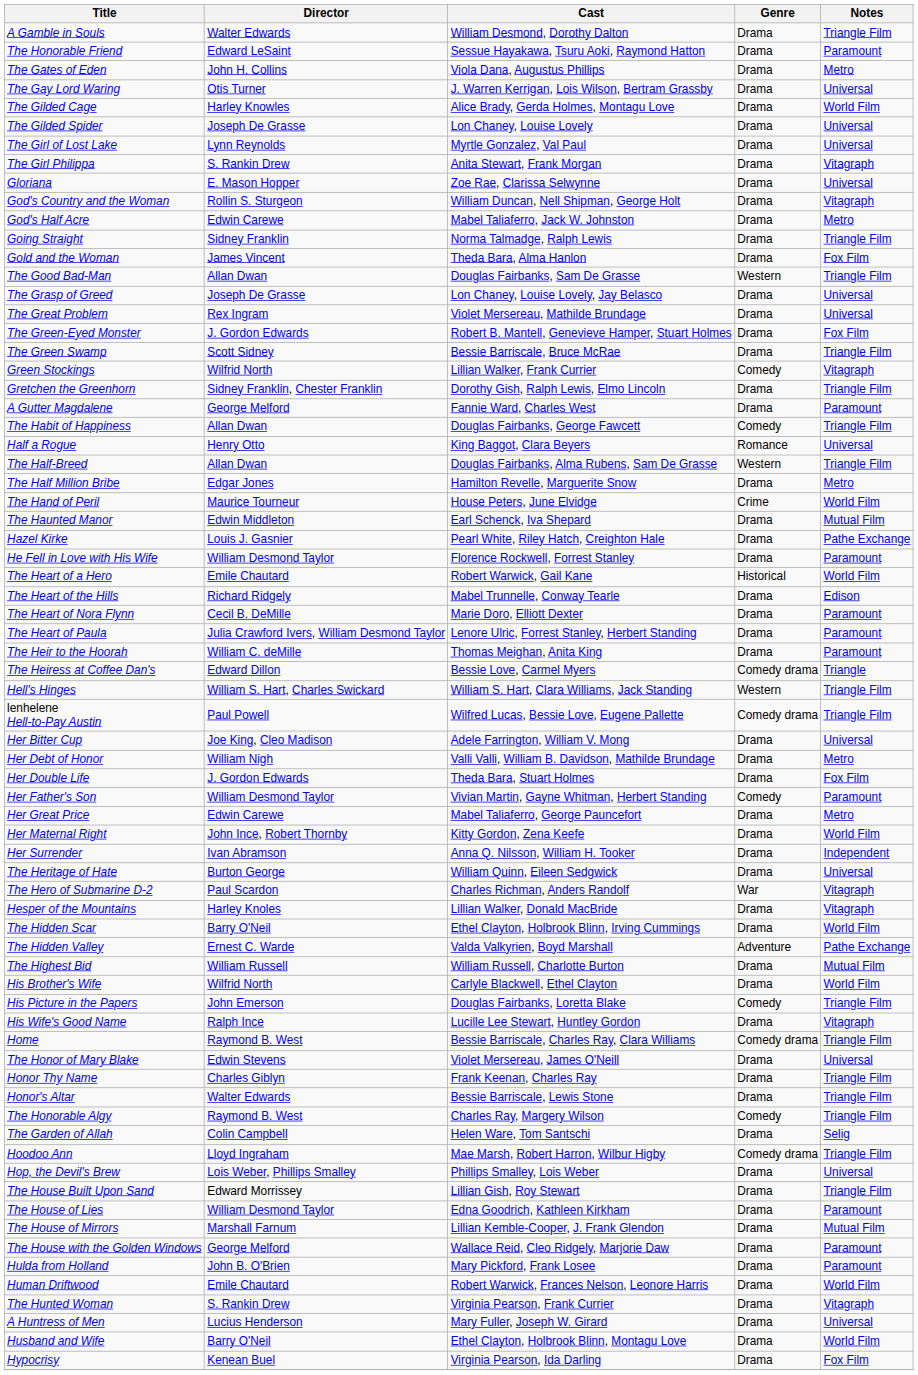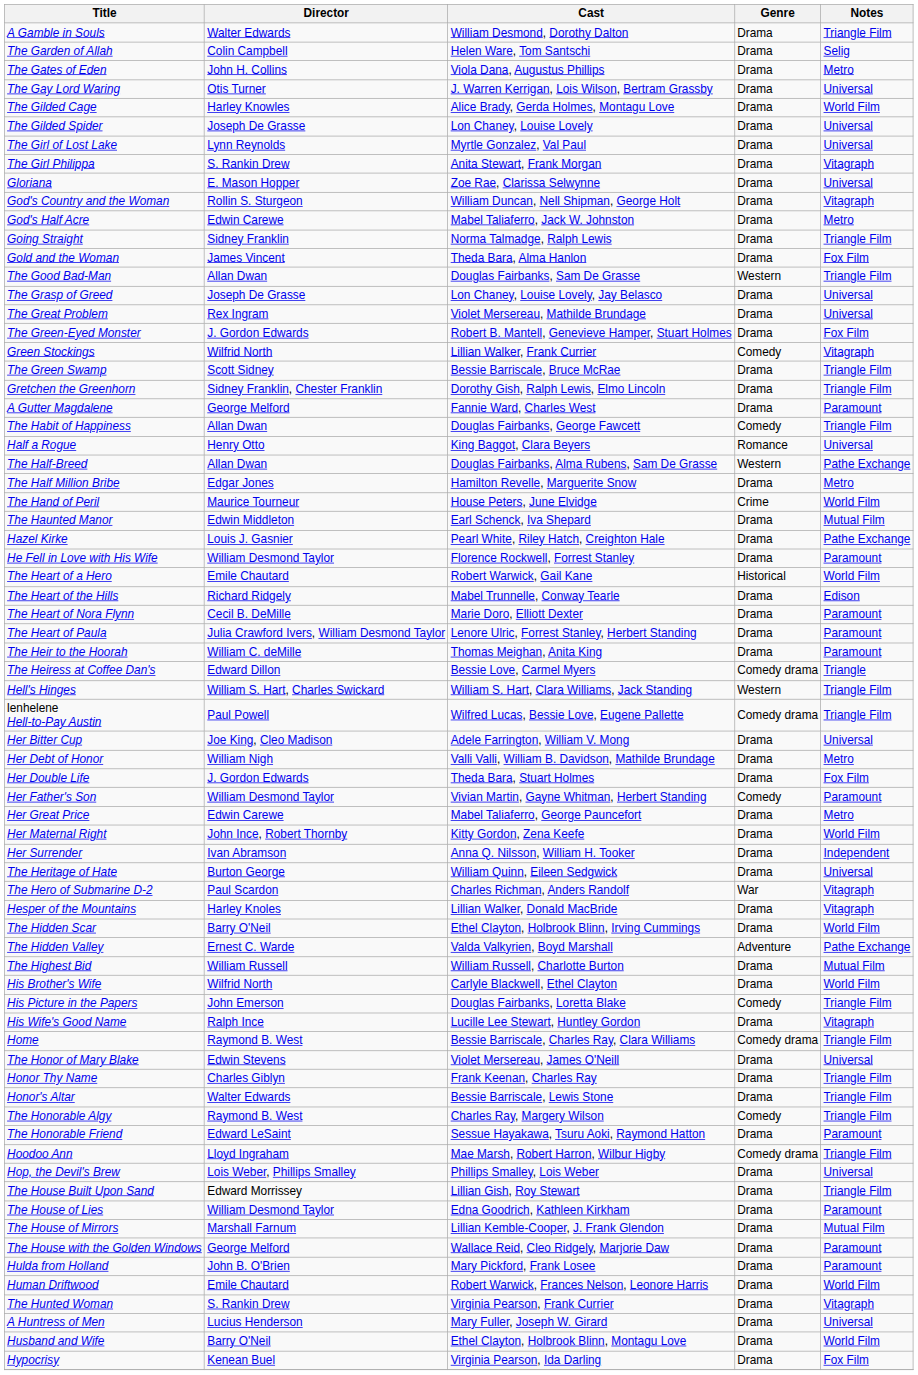 <table class="wikitable">
 <tr>
 <th>Title</th>
 <th>Director</th>
 <th>Cast</th>
 <th>Genre</th>
 <th>Notes</th>
 </tr>
 <tr>
 <td><em><a href='#'>A Gamble in Souls</a></em></td>
 <td><a href='#'>Walter Edwards</a></td>
 <td><a href='#'>William Desmond</a>, <a href='#'>Dorothy Dalton</a></td>
 <td>Drama</td>
 <td><a href='#'>Triangle Film</a></td>
 </tr>
 <tr>
-<td><em><a href='#'>The Honorable Friend</a></em></td>
-<td><a href='#'>Edward LeSaint</a></td>
-<td><a href='#'>Sessue Hayakawa</a>, <a href='#'>Tsuru Aoki</a>, <a href='#'>Raymond Hatton</a></td>
+<td><em><a href='#'>The Garden of Allah</a></em></td>
+<td><a href='#'>Colin Campbell</a></td>
+<td><a href='#'>Helen Ware</a>, <a href='#'>Tom Santschi</a></td>
 <td>Drama</td>
-<td><a href='#'>Paramount</a></td>
+<td><a href='#'>Selig</a></td>
 </tr>
 <tr>
 <td><em><a href='#'>The Gates of Eden</a></em></td>
 <td><a href='#'>John H. Collins</a></td>
 <td><a href='#'>Viola Dana</a>, <a href='#'>Augustus Phillips</a></td>
 <td>Drama</td>
 <td><a href='#'>Metro</a></td>
 </tr>
 <tr>
 <td><em><a href='#'>The Gay Lord Waring</a></em></td>
 <td><a href='#'>Otis Turner</a></td>
 <td><a href='#'>J. Warren Kerrigan</a>, <a href='#'>Lois Wilson</a>, <a href='#'>Bertram Grassby</a></td>
 <td>Drama</td>
 <td><a href='#'>Universal</a></td>
 </tr>
 <tr>
 <td><em><a href='#'>The Gilded Cage</a></em></td>
 <td><a href='#'>Harley Knowles</a></td>
 <td><a href='#'>Alice Brady</a>, <a href='#'>Gerda Holmes</a>, <a href='#'>Montagu Love</a></td>
 <td>Drama</td>
 <td><a href='#'>World Film</a></td>
 </tr>
 <tr>
 <td><em><a href='#'>The Gilded Spider</a></em></td>
 <td><a href='#'>Joseph De Grasse</a></td>
 <td><a href='#'>Lon Chaney</a>, <a href='#'>Louise Lovely</a></td>
 <td>Drama</td>
 <td><a href='#'>Universal</a></td>
 </tr>
 <tr>
 <td><em><a href='#'>The Girl of Lost Lake</a></em></td>
 <td><a href='#'>Lynn Reynolds</a></td>
 <td><a href='#'>Myrtle Gonzalez</a>, <a href='#'>Val Paul</a></td>
 <td>Drama</td>
 <td><a href='#'>Universal</a></td>
 </tr>
 <tr>
 <td><em><a href='#'>The Girl Philippa</a></em></td>
 <td><a href='#'>S. Rankin Drew</a></td>
 <td><a href='#'>Anita Stewart</a>, <a href='#'>Frank Morgan</a></td>
 <td>Drama</td>
 <td><a href='#'>Vitagraph</a></td>
 </tr>
 <tr>
 <td><em><a href='#'>Gloriana</a></em></td>
 <td><a href='#'>E. Mason Hopper</a></td>
 <td><a href='#'>Zoe Rae</a>, <a href='#'>Clarissa Selwynne</a></td>
 <td>Drama</td>
 <td><a href='#'>Universal</a></td>
 </tr>
 <tr>
 <td><em><a href='#'>God's Country and the Woman</a></em></td>
 <td><a href='#'>Rollin S. Sturgeon</a></td>
 <td><a href='#'>William Duncan</a>, <a href='#'>Nell Shipman</a>, <a href='#'>George Holt</a></td>
 <td>Drama</td>
 <td><a href='#'>Vitagraph</a></td>
 </tr>
 <tr>
 <td><em><a href='#'>God's Half Acre</a></em></td>
 <td><a href='#'>Edwin Carewe</a></td>
 <td><a href='#'>Mabel Taliaferro</a>, <a href='#'>Jack W. Johnston</a></td>
 <td>Drama</td>
 <td><a href='#'>Metro</a></td>
 </tr>
 <tr>
 <td><em><a href='#'>Going Straight</a></em></td>
 <td><a href='#'>Sidney Franklin</a></td>
 <td><a href='#'>Norma Talmadge</a>, <a href='#'>Ralph Lewis</a></td>
 <td>Drama</td>
 <td><a href='#'>Triangle Film</a></td>
 </tr>
 <tr>
 <td><em><a href='#'>Gold and the Woman</a></em></td>
 <td><a href='#'>James Vincent</a></td>
 <td><a href='#'>Theda Bara</a>, <a href='#'>Alma Hanlon</a></td>
 <td>Drama</td>
 <td><a href='#'>Fox Film</a></td>
 </tr>
 <tr>
 <td><em><a href='#'>The Good Bad-Man</a></em></td>
 <td><a href='#'>Allan Dwan</a></td>
 <td><a href='#'>Douglas Fairbanks</a>, <a href='#'>Sam De Grasse</a></td>
 <td>Western</td>
 <td><a href='#'>Triangle Film</a></td>
 </tr>
 <tr>
 <td><em><a href='#'>The Grasp of Greed</a></em></td>
 <td><a href='#'>Joseph De Grasse</a></td>
 <td><a href='#'>Lon Chaney</a>, <a href='#'>Louise Lovely</a>, <a href='#'>Jay Belasco</a></td>
 <td>Drama</td>
 <td><a href='#'>Universal</a></td>
 </tr>
 <tr>
 <td><em><a href='#'>The Great Problem</a></em></td>
 <td><a href='#'>Rex Ingram</a></td>
 <td><a href='#'>Violet Mersereau</a>, <a href='#'>Mathilde Brundage</a></td>
 <td>Drama</td>
 <td><a href='#'>Universal</a></td>
 </tr>
 <tr>
 <td><em><a href='#'>The Green-Eyed Monster</a></em></td>
 <td><a href='#'>J. Gordon Edwards</a></td>
 <td><a href='#'>Robert B. Mantell</a>, <a href='#'>Genevieve Hamper</a>, <a href='#'>Stuart Holmes</a></td>
 <td>Drama</td>
 <td><a href='#'>Fox Film</a></td>
 </tr>
 <tr>
+<td><em><a href='#'>Green Stockings</a></em></td>
+<td><a href='#'>Wilfrid North</a></td>
+<td><a href='#'>Lillian Walker</a>, <a href='#'>Frank Currier</a></td>
+<td>Comedy</td>
+<td><a href='#'>Vitagraph</a></td>
+</tr>
+<tr>
 <td><em><a href='#'>The Green Swamp</a></em></td>
 <td><a href='#'>Scott Sidney</a></td>
 <td><a href='#'>Bessie Barriscale</a>, <a href='#'>Bruce McRae</a></td>
 <td>Drama</td>
 <td><a href='#'>Triangle Film</a></td>
-</tr>
-<tr>
-<td><em><a href='#'>Green Stockings</a></em></td>
-<td><a href='#'>Wilfrid North</a></td>
-<td><a href='#'>Lillian Walker</a>, <a href='#'>Frank Currier</a></td>
-<td>Comedy</td>
-<td><a href='#'>Vitagraph</a></td>
 </tr>
 <tr>
 <td><em><a href='#'>Gretchen the Greenhorn</a></em></td>
 <td><a href='#'>Sidney Franklin</a>, <a href='#'>Chester Franklin</a></td>
 <td><a href='#'>Dorothy Gish</a>, <a href='#'>Ralph Lewis</a>, <a href='#'>Elmo Lincoln</a></td>
 <td>Drama</td>
 <td><a href='#'>Triangle Film</a></td>
 </tr>
 <tr>
 <td><em><a href='#'>A Gutter Magdalene</a></em></td>
 <td><a href='#'>George Melford</a></td>
 <td><a href='#'>Fannie Ward</a>, <a href='#'>Charles West</a></td>
 <td>Drama</td>
 <td><a href='#'>Paramount</a></td>
 </tr>
 <tr>
 <td><em><a href='#'>The Habit of Happiness</a></em></td>
 <td><a href='#'>Allan Dwan</a></td>
 <td><a href='#'>Douglas Fairbanks</a>, <a href='#'>George Fawcett</a></td>
 <td>Comedy</td>
 <td><a href='#'>Triangle Film</a></td>
 </tr>
 <tr>
 <td><em><a href='#'>Half a Rogue</a></em></td>
 <td><a href='#'>Henry Otto</a></td>
 <td><a href='#'>King Baggot</a>, <a href='#'>Clara Beyers</a></td>
 <td>Romance</td>
 <td><a href='#'>Universal</a></td>
 </tr>
 <tr>
 <td><em><a href='#'>The Half-Breed</a></em></td>
 <td><a href='#'>Allan Dwan</a></td>
 <td><a href='#'>Douglas Fairbanks</a>, <a href='#'>Alma Rubens</a>, <a href='#'>Sam De Grasse</a></td>
 <td>Western</td>
-<td><a href='#'>Triangle Film</a></td>
+<td><a href='#'>Pathe Exchange</a></td>
 </tr>
 <tr>
 <td><em><a href='#'>The Half Million Bribe</a></em></td>
 <td><a href='#'>Edgar Jones</a></td>
 <td><a href='#'>Hamilton Revelle</a>, <a href='#'>Marguerite Snow</a></td>
 <td>Drama</td>
 <td><a href='#'>Metro</a></td>
 </tr>
 <tr>
 <td><em><a href='#'>The Hand of Peril</a></em></td>
 <td><a href='#'>Maurice Tourneur</a></td>
 <td><a href='#'>House Peters</a>, <a href='#'>June Elvidge</a></td>
 <td>Crime</td>
 <td><a href='#'>World Film</a></td>
 </tr>
 <tr>
 <td><em><a href='#'>The Haunted Manor</a></em></td>
 <td><a href='#'>Edwin Middleton</a></td>
 <td><a href='#'>Earl Schenck</a>, <a href='#'>Iva Shepard</a></td>
 <td>Drama</td>
 <td><a href='#'>Mutual Film</a></td>
 </tr>
 <tr>
 <td><em><a href='#'>Hazel Kirke</a></em></td>
 <td><a href='#'>Louis J. Gasnier</a></td>
 <td><a href='#'>Pearl White</a>, <a href='#'>Riley Hatch</a>, <a href='#'>Creighton Hale</a></td>
 <td>Drama</td>
 <td><a href='#'>Pathe Exchange</a></td>
 </tr>
 <tr>
 <td><em><a href='#'>He Fell in Love with His Wife</a></em></td>
 <td><a href='#'>William Desmond Taylor</a></td>
 <td><a href='#'>Florence Rockwell</a>, <a href='#'>Forrest Stanley</a></td>
 <td>Drama</td>
 <td><a href='#'>Paramount</a></td>
 </tr>
 <tr>
 <td><em><a href='#'>The Heart of a Hero</a></em></td>
 <td><a href='#'>Emile Chautard</a></td>
 <td><a href='#'>Robert Warwick</a>, <a href='#'>Gail Kane</a></td>
 <td>Historical</td>
 <td><a href='#'>World Film</a></td>
 </tr>
 <tr>
 <td><em><a href='#'>The Heart of the Hills</a></em></td>
 <td><a href='#'>Richard Ridgely</a></td>
 <td><a href='#'>Mabel Trunnelle</a>, <a href='#'>Conway Tearle</a></td>
 <td>Drama</td>
 <td><a href='#'>Edison</a></td>
 </tr>
 <tr>
 <td><em><a href='#'>The Heart of Nora Flynn</a></em></td>
 <td><a href='#'>Cecil B. DeMille</a></td>
 <td><a href='#'>Marie Doro</a>, <a href='#'>Elliott Dexter</a></td>
 <td>Drama</td>
 <td><a href='#'>Paramount</a></td>
 </tr>
 <tr>
 <td><em><a href='#'>The Heart of Paula</a></em></td>
 <td><a href='#'>Julia Crawford Ivers</a>, <a href='#'>William Desmond Taylor</a></td>
 <td><a href='#'>Lenore Ulric</a>, <a href='#'>Forrest Stanley</a>, <a href='#'>Herbert Standing</a></td>
 <td>Drama</td>
 <td><a href='#'>Paramount</a></td>
 </tr>
 <tr>
 <td><em><a href='#'>The Heir to the Hoorah</a></em></td>
 <td><a href='#'>William C. deMille</a></td>
 <td><a href='#'>Thomas Meighan</a>, <a href='#'>Anita King</a></td>
 <td>Drama</td>
 <td><a href='#'>Paramount</a></td>
 </tr>
 <tr>
 <td><em><a href='#'>The Heiress at Coffee Dan's</a></em></td>
 <td><a href='#'>Edward Dillon</a></td>
 <td><a href='#'>Bessie Love</a>, <a href='#'>Carmel Myers</a></td>
 <td>Comedy drama</td>
 <td><a href='#'>Triangle</a></td>
 </tr>
 <tr>
 <td><em><a href='#'>Hell's Hinges</a></em></td>
 <td><a href='#'>William S. Hart</a>, <a href='#'>Charles Swickard</a></td>
 <td><a href='#'>William S. Hart</a>, <a href='#'>Clara Williams</a>, <a href='#'>Jack Standing</a></td>
 <td>Western</td>
 <td><a href='#'>Triangle Film</a></td>
 </tr>
 <tr>
 <td>lenhelene<br><em><a href='#'>Hell-to-Pay Austin</a></em></td>
 <td><a href='#'>Paul Powell</a></td>
 <td><a href='#'>Wilfred Lucas</a>, <a href='#'>Bessie Love</a>, <a href='#'>Eugene Pallette</a></td>
 <td>Comedy drama</td>
 <td><a href='#'>Triangle Film</a></td>
 </tr>
 <tr>
 <td><em><a href='#'>Her Bitter Cup</a></em></td>
 <td><a href='#'>Joe King</a>, <a href='#'>Cleo Madison</a></td>
 <td><a href='#'>Adele Farrington</a>, <a href='#'>William V. Mong</a></td>
 <td>Drama</td>
 <td><a href='#'>Universal</a></td>
 </tr>
 <tr>
 <td><em><a href='#'>Her Debt of Honor</a></em></td>
 <td><a href='#'>William Nigh</a></td>
 <td><a href='#'>Valli Valli</a>, <a href='#'>William B. Davidson</a>, <a href='#'>Mathilde Brundage</a></td>
 <td>Drama</td>
 <td><a href='#'>Metro</a></td>
 </tr>
 <tr>
 <td><em><a href='#'>Her Double Life</a></em></td>
 <td><a href='#'>J. Gordon Edwards</a></td>
 <td><a href='#'>Theda Bara</a>, <a href='#'>Stuart Holmes</a></td>
 <td>Drama</td>
 <td><a href='#'>Fox Film</a></td>
 </tr>
 <tr>
 <td><em><a href='#'>Her Father's Son</a></em></td>
 <td><a href='#'>William Desmond Taylor</a></td>
 <td><a href='#'>Vivian Martin</a>, <a href='#'>Gayne Whitman</a>, <a href='#'>Herbert Standing</a></td>
 <td>Comedy</td>
 <td><a href='#'>Paramount</a></td>
 </tr>
 <tr>
 <td><em><a href='#'>Her Great Price</a></em></td>
 <td><a href='#'>Edwin Carewe</a></td>
 <td><a href='#'>Mabel Taliaferro</a>, <a href='#'>George Pauncefort</a></td>
 <td>Drama</td>
 <td><a href='#'>Metro</a></td>
 </tr>
 <tr>
 <td><em><a href='#'>Her Maternal Right</a></em></td>
 <td><a href='#'>John Ince</a>, <a href='#'>Robert Thornby</a></td>
 <td><a href='#'>Kitty Gordon</a>, <a href='#'>Zena Keefe</a></td>
 <td>Drama</td>
 <td><a href='#'>World Film</a></td>
 </tr>
 <tr>
 <td><em><a href='#'>Her Surrender</a></em></td>
 <td><a href='#'>Ivan Abramson</a></td>
 <td><a href='#'>Anna Q. Nilsson</a>, <a href='#'>William H. Tooker</a></td>
 <td>Drama</td>
 <td><a href='#'>Independent</a></td>
 </tr>
 <tr>
 <td><em><a href='#'>The Heritage of Hate</a></em></td>
 <td><a href='#'>Burton George</a></td>
 <td><a href='#'>William Quinn</a>, <a href='#'>Eileen Sedgwick</a></td>
 <td>Drama</td>
 <td><a href='#'>Universal</a></td>
 </tr>
 <tr>
 <td><em><a href='#'>The Hero of Submarine D-2</a></em></td>
 <td><a href='#'>Paul Scardon</a></td>
 <td><a href='#'>Charles Richman</a>, <a href='#'>Anders Randolf</a></td>
 <td>War</td>
 <td><a href='#'>Vitagraph</a></td>
 </tr>
 <tr>
 <td><em><a href='#'>Hesper of the Mountains</a></em></td>
 <td><a href='#'>Harley Knoles</a></td>
 <td><a href='#'>Lillian Walker</a>, <a href='#'>Donald MacBride</a></td>
 <td>Drama</td>
 <td><a href='#'>Vitagraph</a></td>
 </tr>
 <tr>
 <td><em> <a href='#'>The Hidden Scar</a></em></td>
 <td><a href='#'>Barry O'Neil</a></td>
 <td><a href='#'>Ethel Clayton</a>, <a href='#'>Holbrook Blinn</a>, <a href='#'>Irving Cummings</a></td>
 <td>Drama</td>
 <td><a href='#'>World Film</a></td>
 </tr>
 <tr>
 <td><em><a href='#'>The Hidden Valley</a></em></td>
 <td><a href='#'>Ernest C. Warde</a></td>
 <td><a href='#'>Valda Valkyrien</a>, <a href='#'>Boyd Marshall</a></td>
 <td>Adventure</td>
 <td><a href='#'>Pathe Exchange</a></td>
 </tr>
 <tr>
 <td><em><a href='#'>The Highest Bid</a></em></td>
 <td><a href='#'>William Russell</a></td>
 <td><a href='#'>William Russell</a>, <a href='#'>Charlotte Burton</a></td>
 <td>Drama</td>
 <td><a href='#'>Mutual Film</a></td>
 </tr>
 <tr>
 <td><em><a href='#'>His Brother's Wife</a></em></td>
 <td><a href='#'>Wilfrid North</a></td>
 <td><a href='#'>Carlyle Blackwell</a>, <a href='#'>Ethel Clayton</a></td>
 <td>Drama</td>
 <td><a href='#'>World Film</a></td>
 </tr>
 <tr>
 <td><em><a href='#'>His Picture in the Papers</a></em></td>
 <td><a href='#'>John Emerson</a></td>
 <td><a href='#'>Douglas Fairbanks</a>, <a href='#'>Loretta Blake</a></td>
 <td>Comedy</td>
 <td><a href='#'>Triangle Film</a></td>
 </tr>
 <tr>
 <td><em><a href='#'>His Wife's Good Name</a></em></td>
 <td><a href='#'>Ralph Ince</a></td>
 <td><a href='#'>Lucille Lee Stewart</a>, <a href='#'>Huntley Gordon</a></td>
 <td>Drama</td>
 <td><a href='#'>Vitagraph</a></td>
 </tr>
 <tr>
 <td><em><a href='#'>Home</a></em></td>
 <td><a href='#'>Raymond B. West</a></td>
 <td><a href='#'>Bessie Barriscale</a>, <a href='#'>Charles Ray</a>, <a href='#'>Clara Williams</a></td>
 <td>Comedy drama</td>
 <td><a href='#'>Triangle Film</a></td>
 </tr>
 <tr>
 <td><em><a href='#'>The Honor of Mary Blake</a></em></td>
 <td><a href='#'>Edwin Stevens</a></td>
 <td><a href='#'>Violet Mersereau</a>, <a href='#'>James O'Neill</a></td>
 <td>Drama</td>
 <td><a href='#'>Universal</a></td>
 </tr>
 <tr>
 <td><em><a href='#'>Honor Thy Name</a></em></td>
 <td><a href='#'>Charles Giblyn</a></td>
 <td><a href='#'>Frank Keenan</a>, <a href='#'>Charles Ray</a></td>
 <td>Drama</td>
 <td><a href='#'>Triangle Film</a></td>
 </tr>
 <tr>
 <td><em><a href='#'>Honor's Altar</a></em></td>
 <td><a href='#'>Walter Edwards</a></td>
 <td><a href='#'>Bessie Barriscale</a>, <a href='#'>Lewis Stone</a></td>
 <td>Drama</td>
 <td><a href='#'>Triangle Film</a></td>
 </tr>
 <tr>
 <td><em><a href='#'>The Honorable Algy</a></em></td>
 <td><a href='#'>Raymond B. West</a></td>
 <td><a href='#'>Charles Ray</a>, <a href='#'>Margery Wilson</a></td>
 <td>Comedy</td>
 <td><a href='#'>Triangle Film</a></td>
 </tr>
 <tr>
-<td><em><a href='#'>The Garden of Allah</a></em></td>
-<td><a href='#'>Colin Campbell</a></td>
-<td><a href='#'>Helen Ware</a>, <a href='#'>Tom Santschi</a></td>
+<td><em><a href='#'>The Honorable Friend</a></em></td>
+<td><a href='#'>Edward LeSaint</a></td>
+<td><a href='#'>Sessue Hayakawa</a>, <a href='#'>Tsuru Aoki</a>, <a href='#'>Raymond Hatton</a></td>
 <td>Drama</td>
-<td><a href='#'>Selig</a></td>
+<td><a href='#'>Paramount</a></td>
 </tr>
 <tr>
 <td><em><a href='#'>Hoodoo Ann</a></em></td>
 <td><a href='#'>Lloyd Ingraham</a></td>
 <td><a href='#'>Mae Marsh</a>, <a href='#'>Robert Harron</a>, <a href='#'>Wilbur Higby</a></td>
 <td>Comedy drama</td>
 <td><a href='#'>Triangle Film</a></td>
 </tr>
 <tr>
 <td><em><a href='#'>Hop, the Devil's Brew</a></em></td>
 <td><a href='#'>Lois Weber</a>, <a href='#'>Phillips Smalley</a></td>
 <td><a href='#'>Phillips Smalley</a>, <a href='#'>Lois Weber</a></td>
 <td>Drama</td>
 <td><a href='#'>Universal</a></td>
 </tr>
 <tr>
 <td><em><a href='#'>The House Built Upon Sand</a></em></td>
 <td>Edward Morrissey</td>
 <td><a href='#'>Lillian Gish</a>, <a href='#'>Roy Stewart</a></td>
 <td>Drama</td>
 <td><a href='#'>Triangle Film</a></td>
 </tr>
 <tr>
 <td><em><a href='#'>The House of Lies</a></em></td>
 <td><a href='#'>William Desmond Taylor</a></td>
 <td><a href='#'>Edna Goodrich</a>, <a href='#'>Kathleen Kirkham</a></td>
 <td>Drama</td>
 <td><a href='#'>Paramount</a></td>
 </tr>
 <tr>
 <td><em><a href='#'>The House of Mirrors</a></em></td>
 <td><a href='#'>Marshall Farnum</a></td>
 <td><a href='#'>Lillian Kemble-Cooper</a>, <a href='#'>J. Frank Glendon</a></td>
 <td>Drama</td>
 <td><a href='#'>Mutual Film</a></td>
 </tr>
 <tr>
 <td><em><a href='#'>The House with the Golden Windows</a></em></td>
 <td><a href='#'>George Melford</a></td>
 <td><a href='#'>Wallace Reid</a>, <a href='#'>Cleo Ridgely</a>, <a href='#'>Marjorie Daw</a></td>
 <td>Drama</td>
 <td><a href='#'>Paramount</a></td>
 </tr>
 <tr>
 <td><em><a href='#'>Hulda from Holland</a></em></td>
 <td><a href='#'>John B. O'Brien</a></td>
 <td><a href='#'>Mary Pickford</a>, <a href='#'>Frank Losee</a></td>
 <td>Drama</td>
 <td><a href='#'>Paramount</a></td>
 </tr>
 <tr>
 <td><em><a href='#'>Human Driftwood</a></em></td>
 <td><a href='#'>Emile Chautard</a></td>
 <td><a href='#'>Robert Warwick</a>, <a href='#'>Frances Nelson</a>, <a href='#'>Leonore Harris</a></td>
 <td>Drama</td>
 <td><a href='#'>World Film</a></td>
 </tr>
 <tr>
 <td><em><a href='#'>The Hunted Woman</a></em></td>
 <td><a href='#'>S. Rankin Drew</a></td>
 <td><a href='#'>Virginia Pearson</a>, <a href='#'>Frank Currier</a></td>
 <td>Drama</td>
 <td><a href='#'>Vitagraph</a></td>
 </tr>
 <tr>
 <td><em><a href='#'>A Huntress of Men</a></em></td>
 <td><a href='#'>Lucius Henderson</a></td>
 <td><a href='#'>Mary Fuller</a>, <a href='#'>Joseph W. Girard</a></td>
 <td>Drama</td>
 <td><a href='#'>Universal</a></td>
 </tr>
 <tr>
 <td><em><a href='#'>Husband and Wife</a></em></td>
 <td><a href='#'>Barry O'Neil</a></td>
 <td><a href='#'>Ethel Clayton</a>, <a href='#'>Holbrook Blinn</a>, <a href='#'>Montagu Love</a></td>
 <td>Drama</td>
 <td><a href='#'>World Film</a></td>
 </tr>
 <tr>
 <td><em><a href='#'>Hypocrisy</a></em></td>
 <td><a href='#'>Kenean Buel</a></td>
 <td><a href='#'>Virginia Pearson</a>, <a href='#'>Ida Darling</a></td>
 <td>Drama</td>
 <td><a href='#'>Fox Film</a></td>
 </tr>
 <tr>
 </tr>
 </table>
